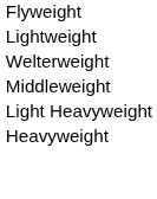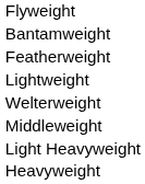 <table>
 <tr>
 <td>Flyweight<br> </td>
+<td></td>
+<td></td>
+<td></td>
+</tr>
+<tr>
+<td>Bantamweight<br> </td>
+<td></td>
+<td></td>
+<td></td>
+</tr>
+<tr>
+<td>Featherweight<br> </td>
 <td></td>
 <td></td>
 <td></td>
 </tr>
 <tr>
 <td>Lightweight<br> </td>
 <td></td>
 <td></td>
 <td></td>
 </tr>
 <tr>
 <td>Welterweight<br> </td>
 <td></td>
 <td></td>
 <td></td>
 </tr>
 <tr>
 <td>Middleweight<br> </td>
 <td></td>
 <td></td>
 <td></td>
 </tr>
 <tr>
 <td>Light Heavyweight<br> </td>
 <td></td>
 <td></td>
 <td></td>
 </tr>
 <tr>
 <td>Heavyweight<br> </td>
 <td></td>
 <td></td>
 <td></td>
 </tr>
 </table>
